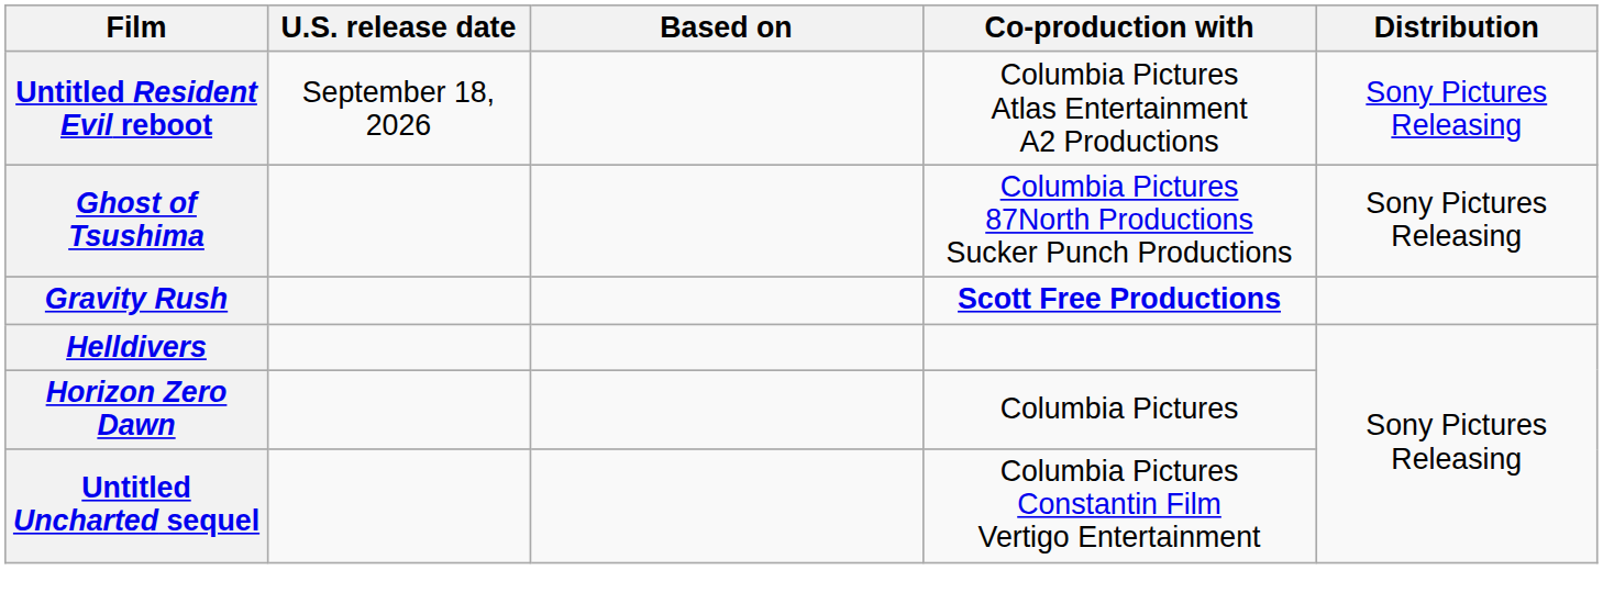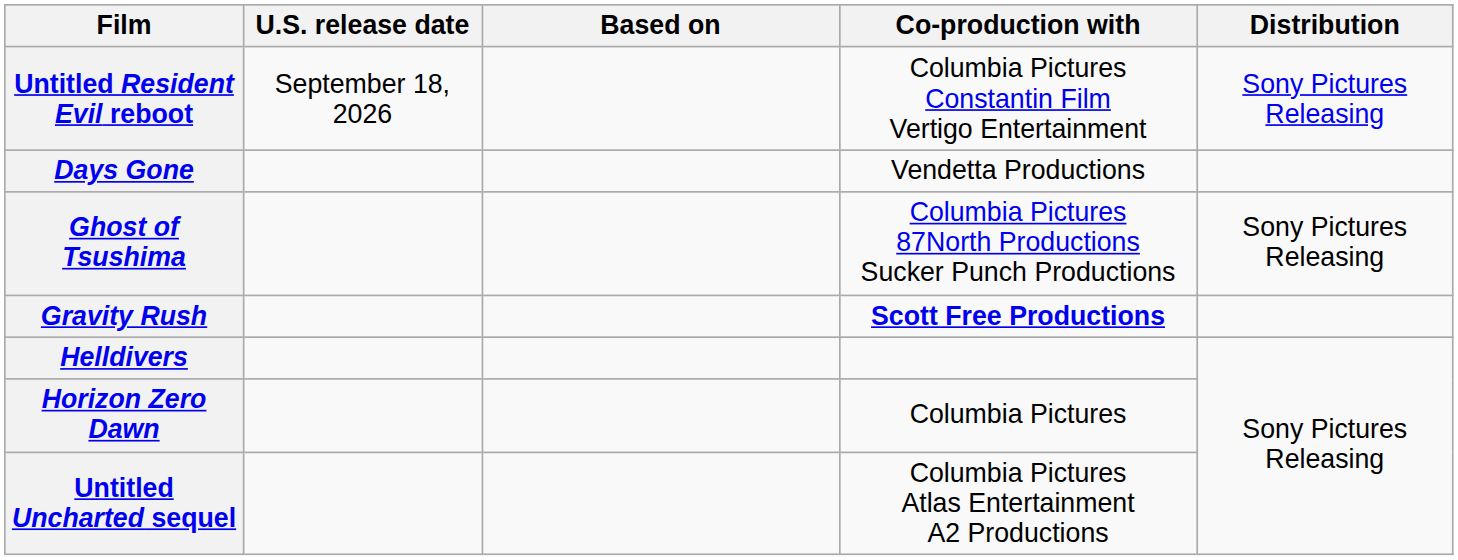 <table class="wikitable sortable">
 <tr>
 <th width=10%>Film</th>
 <th width=10%>U.S. release date</th>
 <th width=15%>Based on</th>
 <th width=15% class="unsortable">Co-production with</th>
 <th width=10%>Distribution</th>
 </tr>
 <tr style="text-align:center;">
 <th><a href='#'>Untitled <em>Resident Evil</em> reboot</a></th>
 <td>September 18, 2026</td>
 <td></td>
-<td>Columbia Pictures<br>Atlas Entertainment<br>A2 Productions</td>
+<td>Columbia Pictures<br><a href='#'>Constantin Film</a><br>Vertigo Entertainment</td>
 <td><a href='#'>Sony Pictures Releasing</a></td>
+</tr>
+<tr style="text-align:center;">
+<th><em><a href='#'>Days Gone</a></em></th>
+<td></td>
+<td></td>
+<td>Vendetta Productions</td>
+<td></td>
 </tr>
 <tr style="text-align:center;">
 <th><em><a href='#'>Ghost of Tsushima</a></em></th>
 <td></td>
 <td></td>
 <td><a href='#'>Columbia Pictures</a><br><a href='#'>87North Productions</a><br>Sucker Punch Productions</td>
 <td>Sony Pictures Releasing</td>
 </tr>
 <tr style="text-align:center;">
 <th><em><a href='#'>Gravity Rush</a></em></th>
 <td></td>
 <td></td>
 <td><strong><a href='#'>Scott Free Productions</a></strong></td>
 <td></td>
 </tr>
 <tr style="text-align:center;">
 <th><em><a href='#'>Helldivers</a></em></th>
 <td></td>
 <td></td>
 <td></td>
 <td rowspan="3">Sony Pictures Releasing</td>
 </tr>
 <tr style="text-align:center;">
 <th><em><a href='#'>Horizon Zero Dawn</a></em></th>
 <td></td>
 <td></td>
 <td>Columbia Pictures</td>
 </tr>
 <tr style="text-align:center;">
 <th><a href='#'>Untitled <em>Uncharted</em> sequel</a></th>
 <td></td>
 <td></td>
-<td>Columbia Pictures<br><a href='#'>Constantin Film</a><br>Vertigo Entertainment</td>
+<td>Columbia Pictures<br>Atlas Entertainment<br>A2 Productions</td>
 </tr>
 </table>
